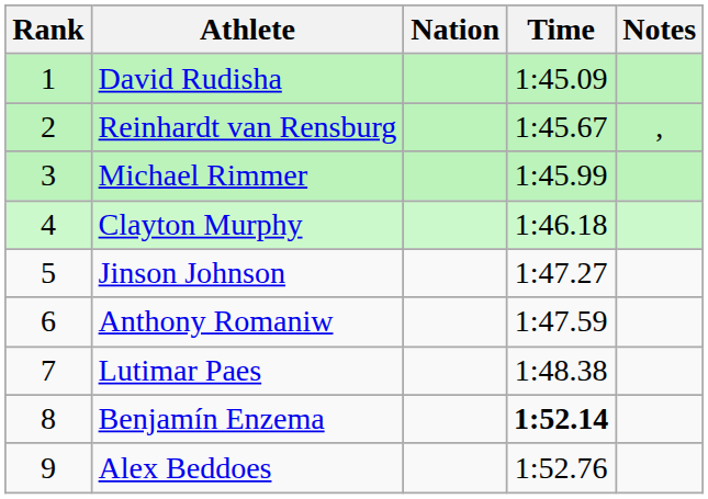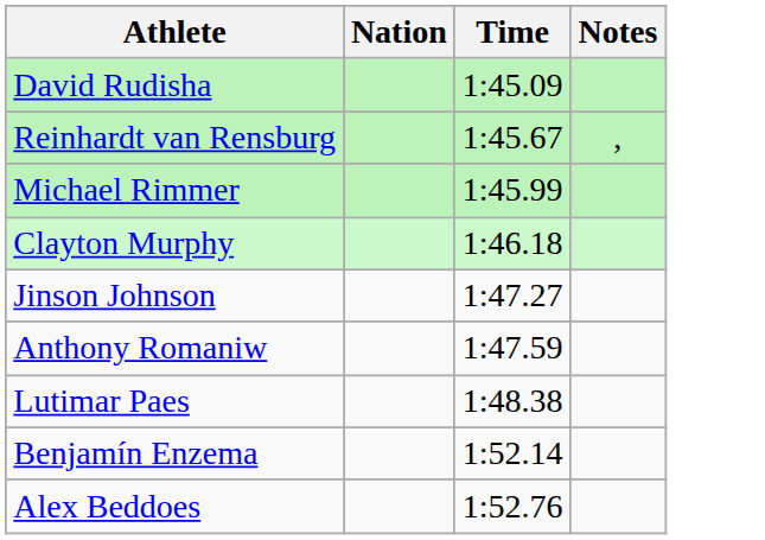 <table class="wikitable sortable" style="text-align:center">
 <tr>
-<th>Rank</th>
 <th>Athlete</th>
 <th>Nation</th>
 <th>Time</th>
 <th>Notes</th>
 </tr>
 <tr bgcolor=bbf3bb>
-<td>1</td>
 <td align=left><a href='#'>David Rudisha</a></td>
 <td align=left></td>
 <td>1:45.09</td>
 <td></td>
 </tr>
 <tr bgcolor=bbf3bb>
-<td>2</td>
 <td align=left><a href='#'>Reinhardt van Rensburg</a></td>
 <td align=left></td>
 <td>1:45.67</td>
 <td>, </td>
 </tr>
 <tr bgcolor=bbf3bb>
-<td>3</td>
 <td align=left><a href='#'>Michael Rimmer</a></td>
 <td align=left></td>
 <td>1:45.99</td>
 <td></td>
 </tr>
 <tr bgcolor=ccf9cc>
-<td>4</td>
 <td align=left><a href='#'>Clayton Murphy</a></td>
 <td align=left></td>
 <td>1:46.18</td>
 <td></td>
 </tr>
 <tr>
-<td>5</td>
 <td align=left><a href='#'>Jinson Johnson</a></td>
 <td align=left></td>
 <td>1:47.27</td>
 <td></td>
 </tr>
 <tr>
-<td>6</td>
 <td align=left><a href='#'>Anthony Romaniw</a></td>
 <td align=left></td>
 <td>1:47.59</td>
 <td></td>
 </tr>
 <tr>
-<td>7</td>
 <td align=left><a href='#'>Lutimar Paes</a></td>
 <td align=left></td>
 <td>1:48.38</td>
 <td></td>
 </tr>
 <tr>
-<td>8</td>
 <td align=left><a href='#'>Benjamín Enzema</a></td>
 <td align=left></td>
-<td><strong>1:52.14</strong></td>
+<td>1:52.14</td>
 <td></td>
 </tr>
 <tr>
-<td>9</td>
 <td align=left><a href='#'>Alex Beddoes</a></td>
 <td align=left></td>
 <td>1:52.76</td>
 <td></td>
 </tr>
 </table>
